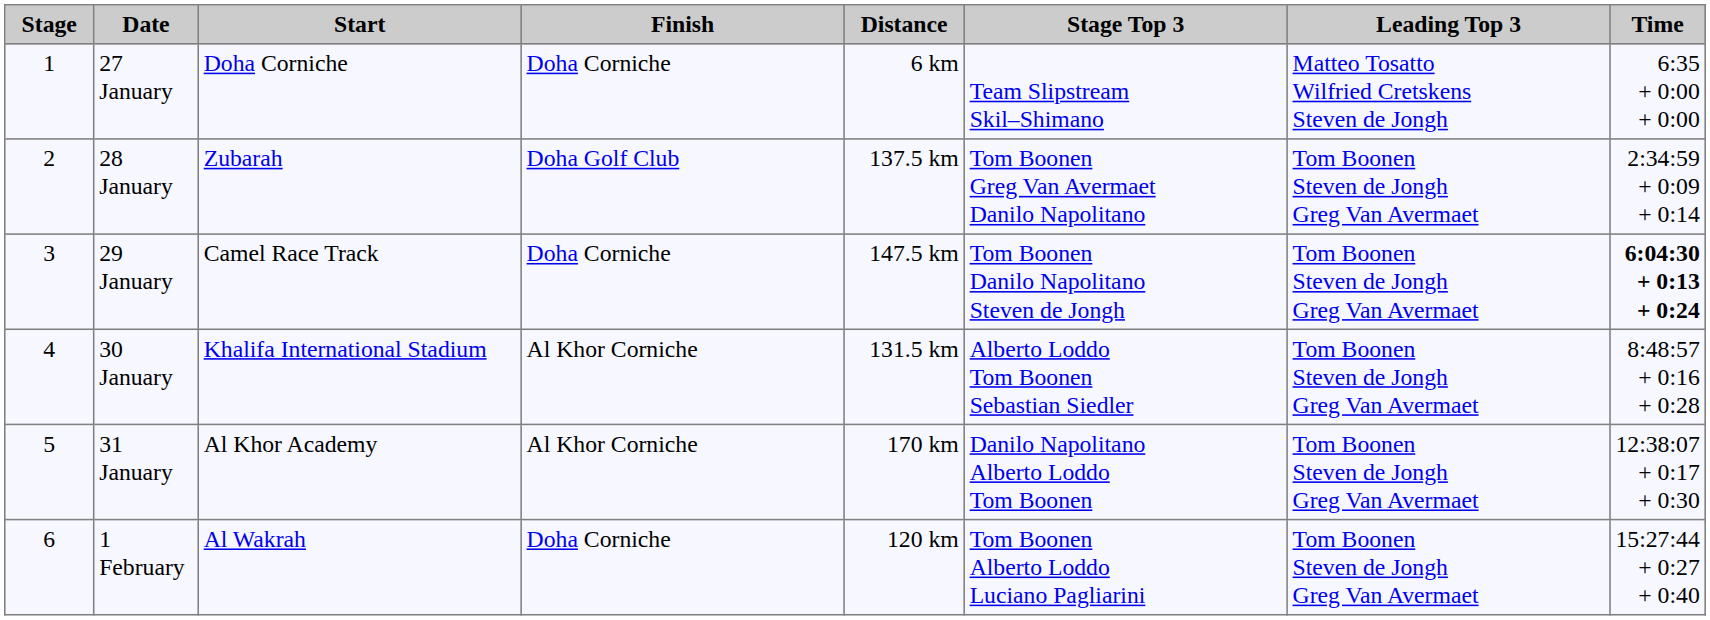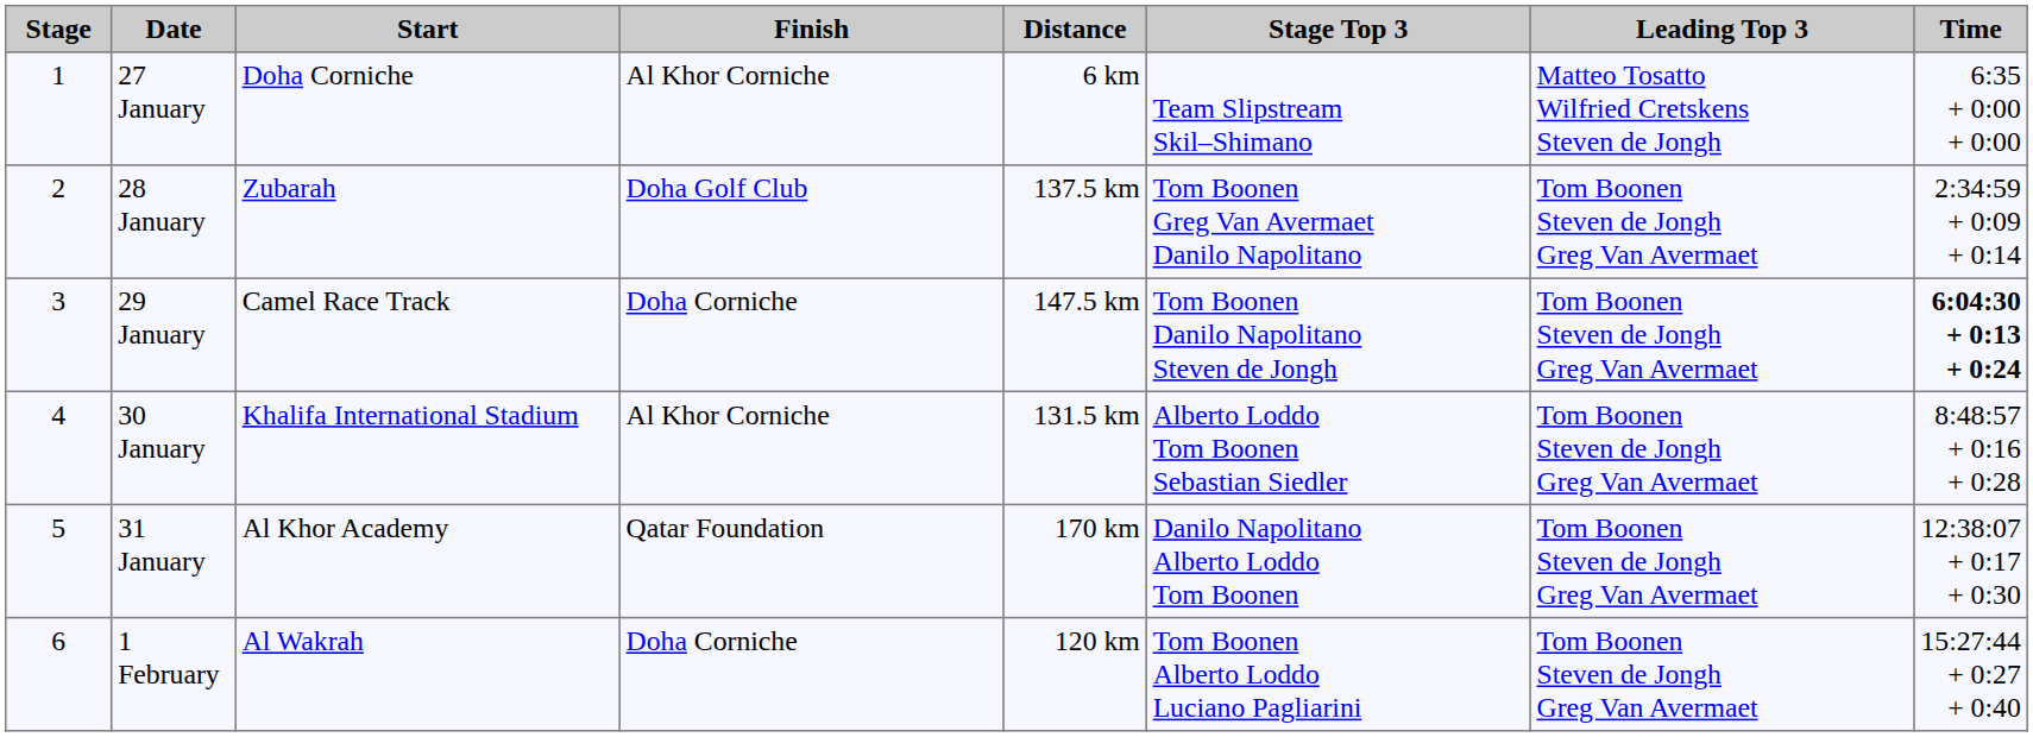 <table bgcolor="#f7f8ff" cellpadding="3" cellspacing="0" border="1" style="font-size: 95%; border: gray solid 1px; border-collapse: collapse;">
 <tr bgcolor="#CCCCCC">
 <td align="center" width="50"><strong>Stage</strong></td>
 <td align="center" width="60"><strong>Date</strong></td>
 <td align="center" width="200"><strong>Start</strong></td>
 <td align="center" width="200"><strong>Finish</strong></td>
 <td align="center" width="70"><strong>Distance</strong></td>
 <td align="center" width="200"><strong>Stage Top 3</strong></td>
 <td align="center" width="200"><strong>Leading Top 3</strong></td>
 <td align="center" width="50"><strong>Time</strong></td>
 </tr>
 <tr valign=top>
 <td align=center>1</td>
 <td>27 January</td>
 <td><a href='#'>Doha</a> Corniche</td>
-<td><a href='#'>Doha</a> Corniche</td>
+<td>Al Khor Corniche</td>
 <td align=right>6 km</td>
 <td> <br>  <a href='#'>Team Slipstream</a> <br>  <a href='#'>Skil–Shimano</a></td>
 <td> <a href='#'>Matteo Tosatto</a><br>  <a href='#'>Wilfried Cretskens</a><br>  <a href='#'>Steven de Jongh</a></td>
 <td align=right>6:35<br> + 0:00<br> + 0:00</td>
 </tr>
 <tr valign=top>
 <td align=center>2</td>
 <td>28 January</td>
 <td><a href='#'>Zubarah</a></td>
 <td><a href='#'>Doha Golf Club</a></td>
 <td align=right>137.5 km</td>
 <td> <a href='#'>Tom Boonen</a><br>  <a href='#'>Greg Van Avermaet</a><br>  <a href='#'>Danilo Napolitano</a></td>
 <td> <a href='#'>Tom Boonen</a><br>  <a href='#'>Steven de Jongh</a><br>  <a href='#'>Greg Van Avermaet</a></td>
 <td align=right>2:34:59<br> + 0:09<br> + 0:14</td>
 </tr>
 <tr valign=top>
 <td align=center>3</td>
 <td>29 January</td>
 <td>Camel Race Track</td>
 <td><a href='#'>Doha</a> Corniche</td>
 <td align=right>147.5 km</td>
 <td> <a href='#'>Tom Boonen</a><br>  <a href='#'>Danilo Napolitano</a><br>  <a href='#'>Steven de Jongh</a></td>
 <td> <a href='#'>Tom Boonen</a><br>  <a href='#'>Steven de Jongh</a><br>  <a href='#'>Greg Van Avermaet</a></td>
 <td align=right><strong>6:04:30<br> + 0:13<br> + 0:24</strong></td>
 </tr>
 <tr valign=top>
 <td align=center>4</td>
 <td>30 January</td>
 <td><a href='#'>Khalifa International Stadium</a></td>
 <td>Al Khor Corniche</td>
 <td align=right>131.5 km</td>
 <td> <a href='#'>Alberto Loddo</a><br>  <a href='#'>Tom Boonen</a><br>  <a href='#'>Sebastian Siedler</a></td>
 <td> <a href='#'>Tom Boonen</a><br>  <a href='#'>Steven de Jongh</a><br>  <a href='#'>Greg Van Avermaet</a></td>
 <td align=right>8:48:57<br> + 0:16<br> + 0:28</td>
 </tr>
 <tr valign=top>
 <td align=center>5</td>
 <td>31 January</td>
 <td>Al Khor Academy</td>
-<td>Al Khor Corniche</td>
+<td>Qatar Foundation</td>
 <td align=right>170 km</td>
 <td> <a href='#'>Danilo Napolitano</a><br>  <a href='#'>Alberto Loddo</a><br>  <a href='#'>Tom Boonen</a></td>
 <td> <a href='#'>Tom Boonen</a><br>  <a href='#'>Steven de Jongh</a><br>  <a href='#'>Greg Van Avermaet</a></td>
 <td align=right>12:38:07<br> + 0:17<br> + 0:30</td>
 </tr>
 <tr valign=top>
 <td align=center>6</td>
 <td>1 February</td>
 <td><a href='#'>Al Wakrah</a></td>
 <td><a href='#'>Doha</a> Corniche</td>
 <td align=right>120 km</td>
 <td> <a href='#'>Tom Boonen</a><br>  <a href='#'>Alberto Loddo</a><br>  <a href='#'>Luciano Pagliarini</a></td>
 <td> <a href='#'>Tom Boonen</a><br>  <a href='#'>Steven de Jongh</a><br>  <a href='#'>Greg Van Avermaet</a></td>
 <td align=right>15:27:44<br> + 0:27<br> + 0:40</td>
 </tr>
 </table>
